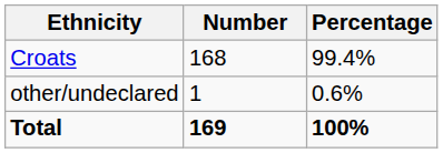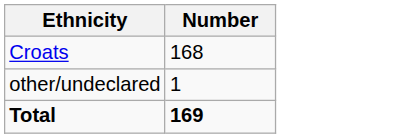 <table class="wikitable">
 <tr>
 <th width="100px">Ethnicity</th>
 <th width="80px">Number</th>
-<th width="80px">Percentage</th>
 </tr>
 <tr>
 <td><a href='#'>Croats</a></td>
 <td>168</td>
-<td>99.4%</td>
 </tr>
 <tr>
 <td>other/undeclared</td>
 <td>1</td>
-<td>0.6%</td>
 </tr>
 <tr>
 <td><strong>Total</strong></td>
 <td><strong>169</strong></td>
-<td><strong>100%</strong></td>
 </tr>
 </table>
